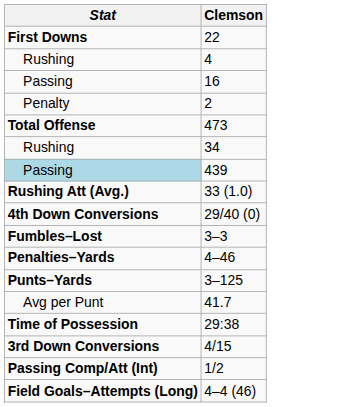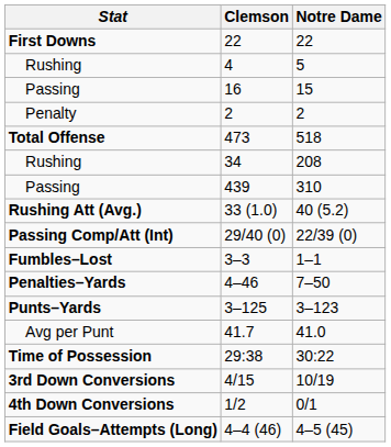 <table class="wikitable" style="white-space:nowrap; text-align:left">
 <tr>
 <th><em>Stat</em></th>
 <th style=>Clemson</th>
+<th style=>Notre Dame</th>
 </tr>
 <tr>
 <td style="text-align:left;"><strong>First Downs</strong></td>
+<td>22</td>
 <td>22</td>
 </tr>
 <tr>
 <td style="text-align:left;">    Rushing</td>
 <td>4</td>
+<td>5</td>
 </tr>
 <tr>
 <td style="text-align:left;">    Passing</td>
 <td>16</td>
+<td>15</td>
 </tr>
 <tr>
 <td style="text-align:left;">    Penalty</td>
+<td>2</td>
 <td>2</td>
 </tr>
 <tr>
 <td style="text-align:left;"><strong>Total Offense</strong></td>
 <td>473</td>
+<td>518</td>
 </tr>
 <tr>
 <td style="text-align:left;">    Rushing</td>
 <td>34</td>
+<td>208</td>
 </tr>
 <tr>
-<td style="background: lightblue; text-align:left;">    Passing</td>
+<td style="text-align:left;">    Passing</td>
 <td>439</td>
+<td>310</td>
 </tr>
 <tr>
 <td style="text-align:left;"><strong>Rushing Att (Avg.)</strong></td>
 <td>33 (1.0)</td>
+<td>40 (5.2)</td>
 </tr>
 <tr>
-<td style="text-align:left;"><strong>4th Down Conversions</strong></td>
+<td style="text-align:left;"><strong>Passing Comp/Att (Int)</strong></td>
 <td>29/40 (0)</td>
+<td>22/39 (0)</td>
 </tr>
 <tr>
 <td style="text-align:left;"><strong>Fumbles–Lost</strong></td>
 <td>3–3</td>
+<td>1–1</td>
 </tr>
 <tr>
 <td style="text-align:left;"><strong>Penalties–Yards</strong></td>
 <td>4–46</td>
+<td>7–50</td>
 </tr>
 <tr>
 <td style="text-align:left;"><strong>Punts–Yards</strong></td>
 <td>3–125</td>
+<td>3–123</td>
 </tr>
 <tr>
 <td style="text-align:left;">    Avg per Punt</td>
 <td>41.7</td>
+<td>41.0</td>
 </tr>
 <tr>
 <td style="text-align:left;"><strong>Time of Possession</strong></td>
 <td>29:38</td>
+<td>30:22</td>
 </tr>
 <tr>
 <td style="text-align:left;"><strong>3rd Down Conversions</strong></td>
 <td>4/15</td>
+<td>10/19</td>
 </tr>
 <tr>
-<td style="text-align:left;"><strong>Passing Comp/Att (Int)</strong></td>
+<td style="text-align:left;"><strong>4th Down Conversions</strong></td>
 <td>1/2</td>
+<td>0/1</td>
 </tr>
 <tr>
 <td style="text-align:left;"><strong>Field Goals–Attempts (Long)</strong></td>
 <td>4–4 (46)</td>
+<td>4–5 (45)</td>
 </tr>
 </table>
